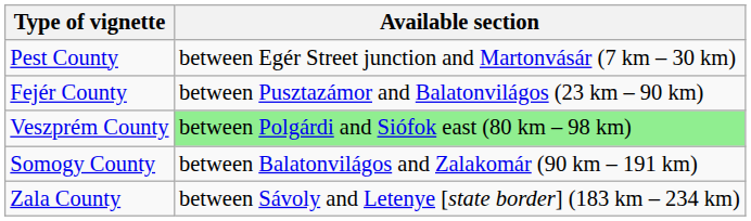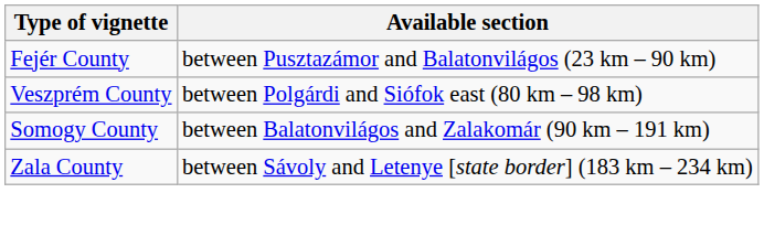 <table class="wikitable">
 <tr>
 <th>Type of vignette</th>
 <th>Available section</th>
-</tr>
-<tr>
-<td><a href='#'>Pest County</a></td>
-<td>between Egér Street junction and <a href='#'>Martonvásár</a> (7 km – 30 km)</td>
 </tr>
 <tr>
 <td><a href='#'>Fejér County</a></td>
 <td>between <a href='#'>Pusztazámor</a> and <a href='#'>Balatonvilágos</a> (23 km – 90 km)</td>
 </tr>
 <tr>
 <td><a href='#'>Veszprém County</a></td>
-<td style="background: lightgreen;">between <a href='#'>Polgárdi</a> and <a href='#'>Siófok</a> east (80 km – 98 km)</td>
+<td>between <a href='#'>Polgárdi</a> and <a href='#'>Siófok</a> east (80 km – 98 km)</td>
 </tr>
 <tr>
 <td><a href='#'>Somogy County</a></td>
 <td>between <a href='#'>Balatonvilágos</a> and <a href='#'>Zalakomár</a> (90 km – 191 km)</td>
 </tr>
 <tr>
 <td><a href='#'>Zala County</a></td>
 <td>between <a href='#'>Sávoly</a> and <a href='#'>Letenye</a> [<em>state border</em>] (183 km – 234 km)</td>
 </tr>
 </table>
